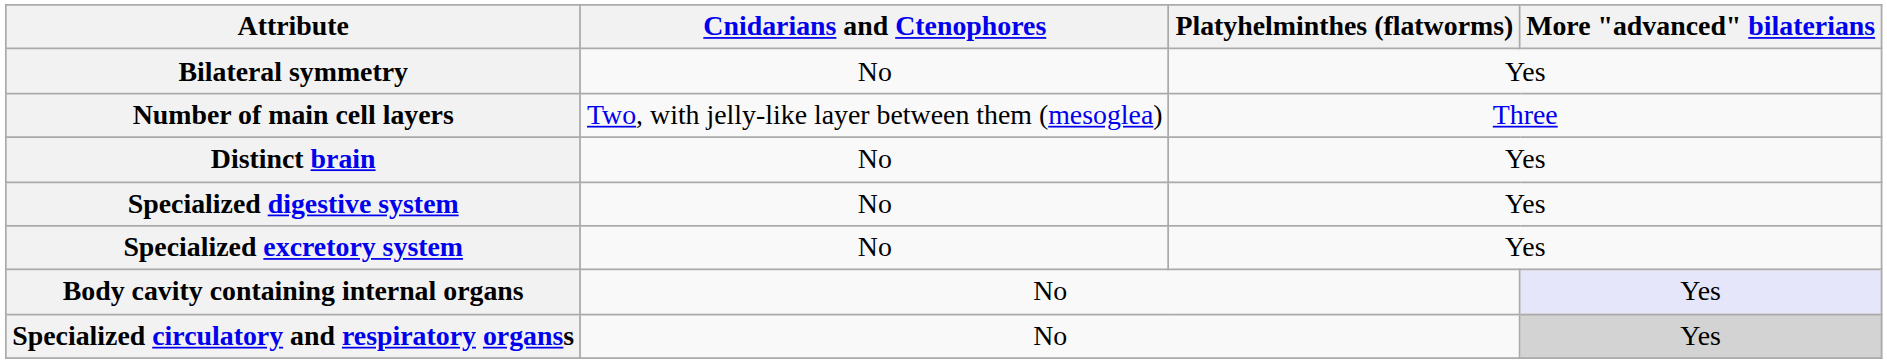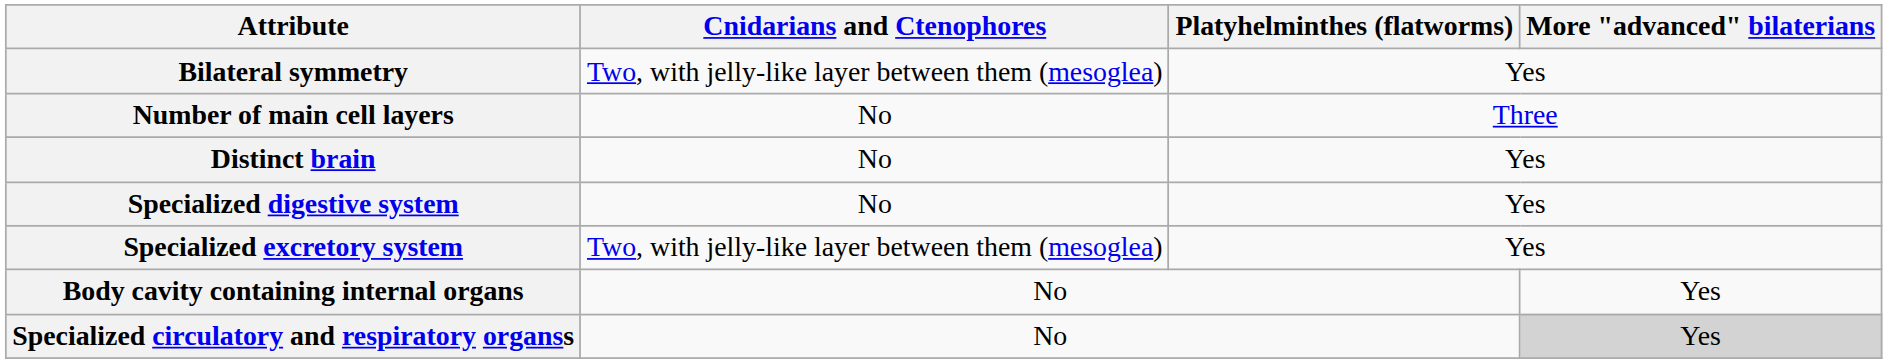 <table class="wikitable" style="margin-left:4px">
 <tr>
 <th>Attribute</th>
 <th><a href='#'>Cnidarians</a> and <a href='#'>Ctenophores</a></th>
 <th>Platyhelminthes (flatworms)</th>
 <th>More "advanced" <a href='#'>bilaterians</a></th>
 </tr>
 <tr align="center">
 <th>Bilateral symmetry</th>
-<td>No</td>
+<td><a href='#'>Two</a>, with jelly-like layer between them (<a href='#'>mesoglea</a>)</td>
 <td colspan="2">Yes</td>
 </tr>
 <tr align="center">
 <th>Number of main cell layers</th>
-<td><a href='#'>Two</a>, with jelly-like layer between them (<a href='#'>mesoglea</a>)</td>
+<td>No</td>
 <td colspan="2"><a href='#'>Three</a></td>
 </tr>
 <tr align="center">
 <th>Distinct <a href='#'>brain</a></th>
 <td>No</td>
 <td colspan="2">Yes</td>
 </tr>
 <tr align="center">
 <th>Specialized <a href='#'>digestive system</a></th>
 <td>No</td>
 <td colspan="2">Yes</td>
 </tr>
 <tr align="center">
 <th>Specialized <a href='#'>excretory system</a></th>
-<td>No</td>
+<td><a href='#'>Two</a>, with jelly-like layer between them (<a href='#'>mesoglea</a>)</td>
 <td colspan="2">Yes</td>
 </tr>
 <tr align="center">
 <th>Body cavity containing internal organs</th>
 <td colspan="2">No</td>
-<td style="background: lavender;">Yes</td>
+<td>Yes</td>
 </tr>
 <tr align="center">
 <th>Specialized <a href='#'>circulatory</a> and <a href='#'>respiratory</a> <a href='#'>organs</a>s</th>
 <td colspan="2">No</td>
 <td style="background: lightgrey;">Yes</td>
 </tr>
 </table>
